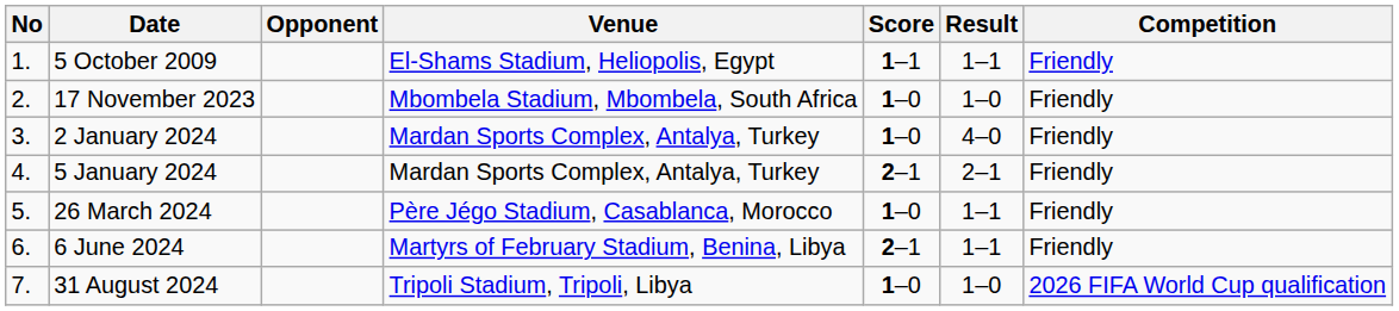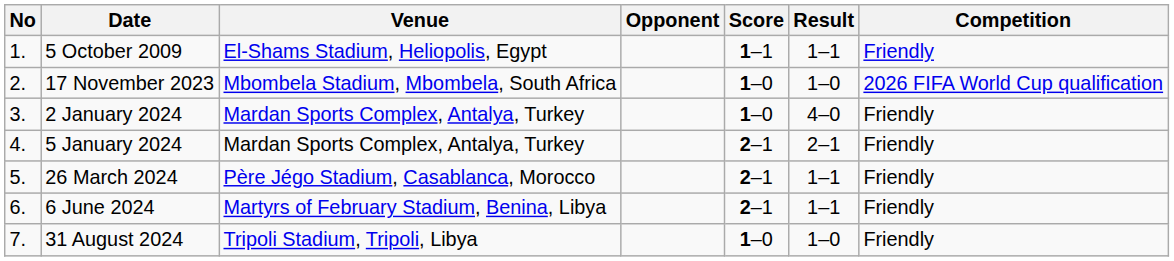 <table class="wikitable" style="font-size:85%;">
 <tr>
 <th>No</th>
 <th>Date</th>
+<th>Venue</th>
 <th>Opponent</th>
-<th>Venue</th>
 <th>Score</th>
 <th>Result</th>
 <th>Competition</th>
 </tr>
 <tr>
 <td>1.</td>
 <td>5 October 2009</td>
+<td><a href='#'>El-Shams Stadium</a>, <a href='#'>Heliopolis</a>, Egypt</td>
 <td></td>
-<td><a href='#'>El-Shams Stadium</a>, <a href='#'>Heliopolis</a>, Egypt</td>
 <td align=center><strong>1</strong>–1</td>
 <td align=center>1–1</td>
 <td><a href='#'>Friendly</a></td>
 </tr>
 <tr>
 <td>2.</td>
 <td>17 November 2023</td>
+<td><a href='#'>Mbombela Stadium</a>, <a href='#'>Mbombela</a>, South Africa</td>
 <td></td>
-<td><a href='#'>Mbombela Stadium</a>, <a href='#'>Mbombela</a>, South Africa</td>
 <td align=center><strong>1</strong>–0</td>
 <td align=center>1–0</td>
-<td>Friendly</td>
+<td><a href='#'>2026 FIFA World Cup qualification</a></td>
 </tr>
 <tr>
 <td>3.</td>
 <td>2 January 2024</td>
+<td><a href='#'>Mardan Sports Complex</a>, <a href='#'>Antalya</a>, Turkey</td>
 <td></td>
-<td><a href='#'>Mardan Sports Complex</a>, <a href='#'>Antalya</a>, Turkey</td>
 <td align=center><strong>1</strong>–0</td>
 <td align=center>4–0</td>
 <td>Friendly</td>
 </tr>
 <tr>
 <td>4.</td>
 <td>5 January 2024</td>
+<td>Mardan Sports Complex, Antalya, Turkey</td>
 <td></td>
-<td>Mardan Sports Complex, Antalya, Turkey</td>
 <td align=center><strong>2</strong>–1</td>
 <td align=center>2–1</td>
 <td>Friendly</td>
 </tr>
 <tr>
 <td>5.</td>
 <td>26 March 2024</td>
+<td><a href='#'>Père Jégo Stadium</a>, <a href='#'>Casablanca</a>, Morocco</td>
 <td></td>
-<td><a href='#'>Père Jégo Stadium</a>, <a href='#'>Casablanca</a>, Morocco</td>
-<td align=center><strong>1</strong>–0</td>
+<td align=center><strong>2</strong>–1</td>
 <td align=center>1–1</td>
 <td>Friendly</td>
 </tr>
 <tr>
 <td>6.</td>
 <td>6 June 2024</td>
+<td><a href='#'>Martyrs of February Stadium</a>, <a href='#'>Benina</a>, Libya</td>
 <td></td>
-<td><a href='#'>Martyrs of February Stadium</a>, <a href='#'>Benina</a>, Libya</td>
 <td align=center><strong>2</strong>–1</td>
 <td align=center>1–1</td>
 <td>Friendly</td>
 </tr>
 <tr>
 <td>7.</td>
 <td>31 August 2024</td>
+<td><a href='#'>Tripoli Stadium</a>, <a href='#'>Tripoli</a>, Libya</td>
 <td></td>
-<td><a href='#'>Tripoli Stadium</a>, <a href='#'>Tripoli</a>, Libya</td>
 <td align=center><strong>1</strong>–0</td>
 <td align=center>1–0</td>
-<td><a href='#'>2026 FIFA World Cup qualification</a></td>
+<td>Friendly</td>
 </tr>
 </table>
